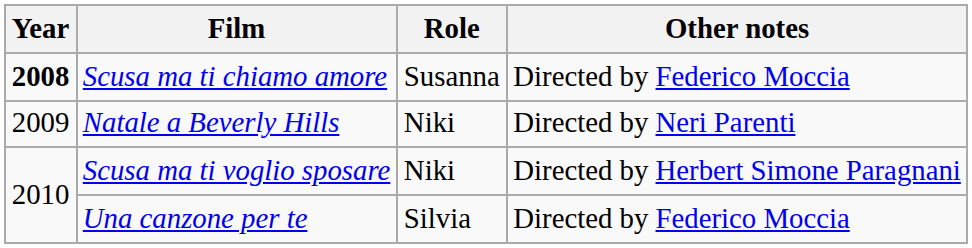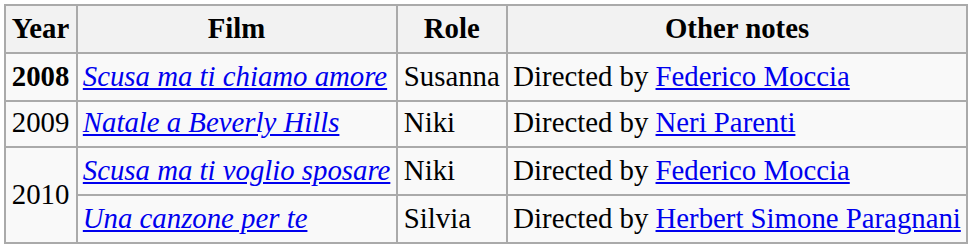 <table class="wikitable" style="font-size: 90%;">
 <tr>
 <th>Year</th>
 <th>Film</th>
 <th>Role</th>
 <th>Other notes</th>
 </tr>
 <tr>
 <td rowspan="1"><strong>2008</strong></td>
 <td><em><a href='#'>Scusa ma ti chiamo amore</a></em></td>
 <td>Susanna</td>
 <td>Directed by <a href='#'>Federico Moccia</a></td>
 </tr>
 <tr>
 <td rowspan="1">2009</td>
 <td><em><a href='#'>Natale a Beverly Hills</a></em></td>
 <td>Niki</td>
 <td>Directed by <a href='#'>Neri Parenti</a></td>
 </tr>
 <tr>
 <td rowspan="2">2010</td>
 <td><em><a href='#'>Scusa ma ti voglio sposare</a></em></td>
 <td>Niki</td>
-<td>Directed by <a href='#'>Herbert Simone Paragnani</a></td>
+<td>Directed by <a href='#'>Federico Moccia</a></td>
 </tr>
 <tr>
 <td><em><a href='#'>Una canzone per te</a></em></td>
 <td>Silvia</td>
-<td>Directed by <a href='#'>Federico Moccia</a></td>
+<td>Directed by <a href='#'>Herbert Simone Paragnani</a></td>
 </tr>
 </table>
